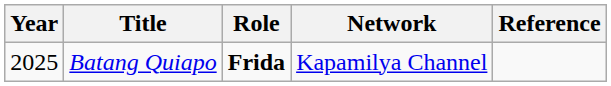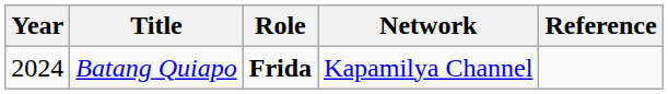 <table class="wikitable">
 <tr>
 <th>Year</th>
 <th>Title</th>
 <th>Role</th>
 <th>Network</th>
 <th>Reference</th>
 </tr>
 <tr>
-<td>2025</td>
+<td>2024</td>
 <td><em><a href='#'>Batang Quiapo</a></em></td>
 <td><strong>Frida</strong></td>
 <td><a href='#'>Kapamilya Channel</a></td>
 <td></td>
 </tr>
 </table>
